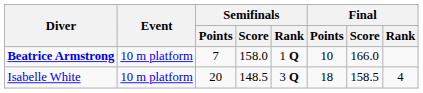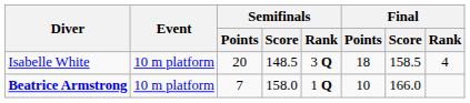 <table class=wikitable style="font-size:90%">
 <tr>
 <th rowspan=2>Diver</th>
 <th rowspan=2>Event</th>
 <th colspan=3>Semifinals</th>
 <th colspan=3>Final</th>
 </tr>
 <tr>
 <th>Points</th>
 <th>Score</th>
 <th>Rank</th>
 <th>Points</th>
 <th>Score</th>
 <th>Rank</th>
 </tr>
 <tr>
+<td><a href='#'>Isabelle White</a></td>
+<td><a href='#'>10 m platform</a></td>
+<td align=center>20</td>
+<td align=center>148.5</td>
+<td align=center>3 <strong>Q</strong></td>
+<td align=center>18</td>
+<td align=center>158.5</td>
+<td align=center>4</td>
+</tr>
+<tr>
 <td><strong><a href='#'>Beatrice Armstrong</a></strong></td>
 <td><a href='#'>10 m platform</a></td>
 <td align=center>7</td>
 <td align=center>158.0</td>
 <td align=center>1 <strong>Q</strong></td>
 <td align=center>10</td>
 <td align=center>166.0</td>
 <td align=center></td>
 </tr>
-<tr>
-<td><a href='#'>Isabelle White</a></td>
-<td><a href='#'>10 m platform</a></td>
-<td align=center>20</td>
-<td align=center>148.5</td>
-<td align=center>3 <strong>Q</strong></td>
-<td align=center>18</td>
-<td align=center>158.5</td>
-<td align=center>4</td>
-</tr>
 </table>
